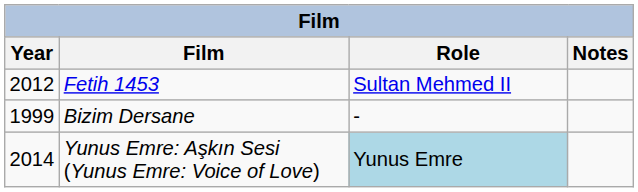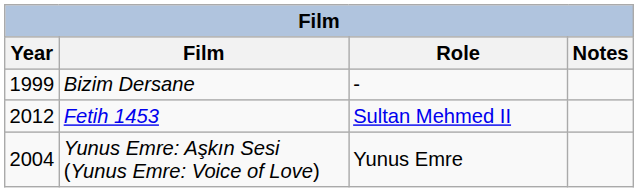 <table class="wikitable" style="font-size: 90%;">
 <tr>
 <th colspan="4" style="background: LightSteelBlue;">Film</th>
 </tr>
 <tr>
 <th align="center">Year</th>
 <th width="200">Film</th>
 <th width="150">Role</th>
 <th>Notes</th>
 </tr>
 <tr>
+<td>1999</td>
+<td><em>Bizim Dersane</em></td>
+<td>-</td>
+<td></td>
+</tr>
+<tr>
 <td>2012</td>
 <td><em><a href='#'>Fetih 1453</a></em></td>
 <td><a href='#'>Sultan Mehmed II</a></td>
 <td></td>
 </tr>
 <tr>
-<td>1999</td>
-<td><em>Bizim Dersane</em></td>
-<td>-</td>
-<td></td>
-</tr>
-<tr>
-<td>2014</td>
+<td>2004</td>
 <td><em>Yunus Emre: Aşkın Sesi</em><br>(<em>Yunus Emre: Voice of Love</em>)</td>
-<td style="background: lightblue;">Yunus Emre</td>
+<td>Yunus Emre</td>
 <td></td>
 </tr>
 </table>
